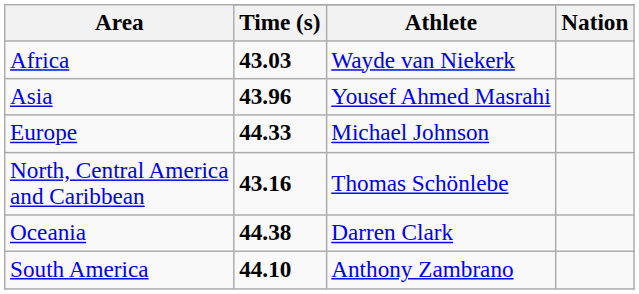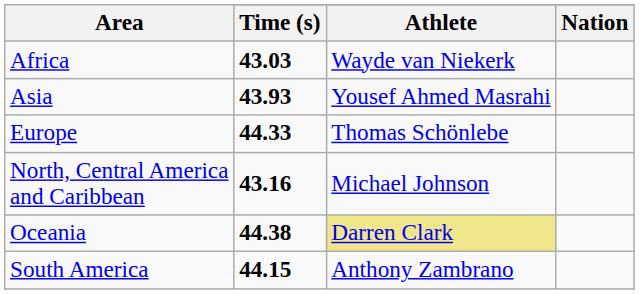 <table class="wikitable sortable">
 <tr>
 <th rowspan=2>Area</th>
 </tr>
 <tr>
 <th>Time (s)</th>
 <th>Athlete</th>
 <th>Nation</th>
 </tr>
 <tr>
 <td><a href='#'>Africa</a> </td>
 <td><strong>43.03</strong> </td>
 <td><a href='#'>Wayde van Niekerk</a></td>
 <td></td>
 </tr>
 <tr>
 <td><a href='#'>Asia</a> </td>
-<td><strong>43.96</strong></td>
+<td><strong>43.93</strong></td>
 <td><a href='#'>Yousef Ahmed Masrahi</a></td>
 <td></td>
 </tr>
 <tr>
 <td><a href='#'>Europe</a> </td>
 <td><strong>44.33</strong></td>
-<td><a href='#'>Michael Johnson</a></td>
+<td><a href='#'>Thomas Schönlebe</a></td>
 <td></td>
 </tr>
 <tr>
 <td><a href='#'>North, Central America<br> and Caribbean</a> </td>
 <td><strong>43.16</strong></td>
-<td><a href='#'>Thomas Schönlebe</a></td>
+<td><a href='#'>Michael Johnson</a></td>
 <td></td>
 </tr>
 <tr>
 <td><a href='#'>Oceania</a> </td>
 <td><strong>44.38</strong></td>
-<td><a href='#'>Darren Clark</a></td>
+<td style="background: khaki;"><a href='#'>Darren Clark</a></td>
 <td></td>
 </tr>
 <tr>
 <td><a href='#'>South America</a> </td>
-<td><strong>44.10</strong></td>
+<td><strong>44.15</strong></td>
 <td><a href='#'>Anthony Zambrano</a></td>
 <td></td>
 </tr>
 </table>
